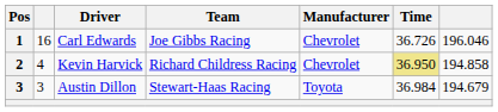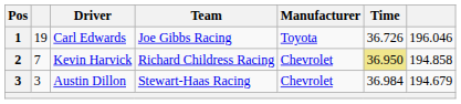 <table class="wikitable" style="font-size:95%">
 <tr>
 <th>Pos</th>
 <th></th>
 <th>Driver</th>
 <th>Team</th>
 <th>Manufacturer</th>
 <th>Time</th>
 <th></th>
 </tr>
 <tr>
 <th>1</th>
-<td>16</td>
+<td>19</td>
 <td><a href='#'>Carl Edwards</a></td>
 <td><a href='#'>Joe Gibbs Racing</a></td>
-<td><a href='#'>Chevrolet</a></td>
+<td><a href='#'>Toyota</a></td>
 <td>36.726</td>
 <td>196.046</td>
 </tr>
 <tr>
 <th>2</th>
-<td>4</td>
+<td>7</td>
 <td><a href='#'>Kevin Harvick</a></td>
 <td><a href='#'>Richard Childress Racing</a></td>
 <td><a href='#'>Chevrolet</a></td>
 <td style="background: khaki;">36.950</td>
 <td>194.858</td>
 </tr>
 <tr>
 <th>3</th>
 <td>3</td>
 <td><a href='#'>Austin Dillon</a></td>
 <td><a href='#'>Stewart-Haas Racing</a></td>
-<td><a href='#'>Toyota</a></td>
+<td><a href='#'>Chevrolet</a></td>
 <td>36.984</td>
 <td>194.679</td>
 </tr>
 <tr>
 <th colspan="7"></th>
 </tr>
 </table>
